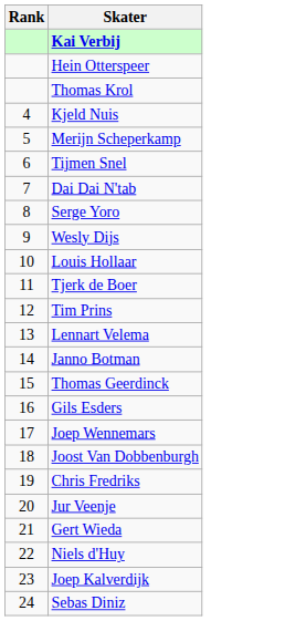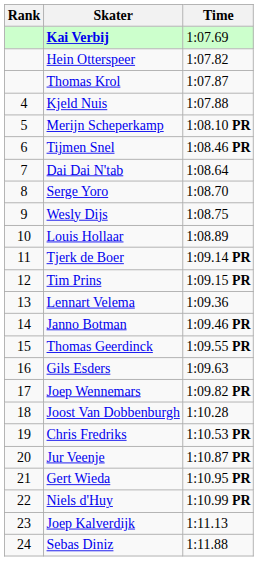 <table class="wikitable">
 <tr>
 <th>Rank</th>
 <th>Skater</th>
+<th>Time</th>
 </tr>
 <tr bgcolor=ccffcc>
 <td style="text-align:center"></td>
 <td><strong><a href='#'>Kai Verbij</a></strong></td>
+<td>1:07.69</td>
 </tr>
 <tr>
 <td style="text-align:center"></td>
 <td><a href='#'>Hein Otterspeer</a></td>
+<td>1:07.82</td>
 </tr>
 <tr>
 <td style="text-align:center"></td>
 <td><a href='#'>Thomas Krol</a></td>
+<td>1:07.87</td>
 </tr>
 <tr>
 <td style="text-align:center">4</td>
 <td><a href='#'>Kjeld Nuis</a></td>
+<td>1:07.88</td>
 </tr>
 <tr>
 <td style="text-align:center">5</td>
 <td><a href='#'>Merijn Scheperkamp</a></td>
+<td>1:08.10 <strong>PR</strong></td>
 </tr>
 <tr>
 <td style="text-align:center">6</td>
 <td><a href='#'>Tijmen Snel</a></td>
+<td>1:08.46 <strong>PR</strong></td>
 </tr>
 <tr>
 <td style="text-align:center">7</td>
 <td><a href='#'>Dai Dai N'tab</a></td>
+<td>1:08.64</td>
 </tr>
 <tr>
 <td style="text-align:center">8</td>
 <td><a href='#'>Serge Yoro</a></td>
+<td>1:08.70</td>
 </tr>
 <tr>
 <td style="text-align:center">9</td>
 <td><a href='#'>Wesly Dijs</a></td>
+<td>1:08.75</td>
 </tr>
 <tr>
 <td style="text-align:center">10</td>
 <td><a href='#'>Louis Hollaar</a></td>
+<td>1:08.89</td>
 </tr>
 <tr>
 <td style="text-align:center">11</td>
 <td><a href='#'>Tjerk de Boer</a></td>
+<td>1:09.14 <strong>PR</strong></td>
 </tr>
 <tr>
 <td style="text-align:center">12</td>
 <td><a href='#'>Tim Prins</a></td>
+<td>1:09.15 <strong>PR</strong></td>
 </tr>
 <tr>
 <td style="text-align:center">13</td>
 <td><a href='#'>Lennart Velema</a></td>
+<td>1:09.36</td>
 </tr>
 <tr>
 <td style="text-align:center">14</td>
 <td><a href='#'>Janno Botman</a></td>
+<td>1:09.46 <strong>PR</strong></td>
 </tr>
 <tr>
 <td style="text-align:center">15</td>
 <td><a href='#'>Thomas Geerdinck</a></td>
+<td>1:09.55 <strong>PR</strong></td>
 </tr>
 <tr>
 <td style="text-align:center">16</td>
 <td><a href='#'>Gils Esders</a></td>
+<td>1:09.63</td>
 </tr>
 <tr>
 <td style="text-align:center">17</td>
 <td><a href='#'>Joep Wennemars</a></td>
+<td>1:09.82 <strong>PR</strong></td>
 </tr>
 <tr>
 <td style="text-align:center">18</td>
 <td><a href='#'>Joost Van Dobbenburgh</a></td>
+<td>1:10.28</td>
 </tr>
 <tr>
 <td style="text-align:center">19</td>
 <td><a href='#'>Chris Fredriks</a></td>
+<td>1:10.53 <strong>PR</strong></td>
 </tr>
 <tr>
 <td style="text-align:center">20</td>
 <td><a href='#'>Jur Veenje</a></td>
+<td>1:10.87 <strong>PR</strong></td>
 </tr>
 <tr>
 <td style="text-align:center">21</td>
 <td><a href='#'>Gert Wieda</a></td>
+<td>1:10.95 <strong>PR</strong></td>
 </tr>
 <tr>
 <td style="text-align:center">22</td>
 <td><a href='#'>Niels d'Huy</a></td>
+<td>1:10.99 <strong>PR</strong></td>
 </tr>
 <tr>
 <td style="text-align:center">23</td>
 <td><a href='#'>Joep Kalverdijk</a></td>
+<td>1:11.13</td>
 </tr>
 <tr>
 <td style="text-align:center">24</td>
 <td><a href='#'>Sebas Diniz</a></td>
+<td>1:11.88</td>
 </tr>
 </table>
